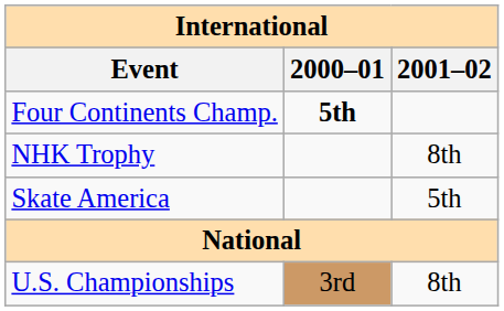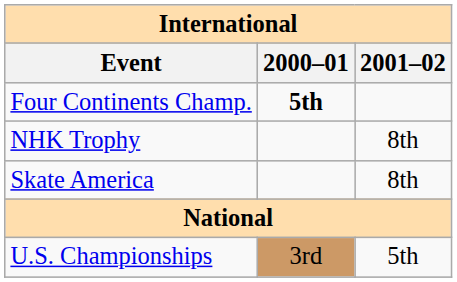 <table class="wikitable" style="text-align:center">
 <tr>
 <th style="background-color: #ffdead; " colspan=3 align=center>International</th>
 </tr>
 <tr>
 <th>Event</th>
 <th>2000–01</th>
 <th>2001–02</th>
 </tr>
 <tr>
 <td align=left><a href='#'>Four Continents Champ.</a></td>
 <td><strong>5th</strong></td>
 <td></td>
 </tr>
 <tr>
 <td align=left> <a href='#'>NHK Trophy</a></td>
 <td></td>
 <td>8th</td>
 </tr>
 <tr>
 <td align=left> <a href='#'>Skate America</a></td>
 <td></td>
-<td>5th</td>
+<td>8th</td>
 </tr>
 <tr>
 <th style="background-color: #ffdead; " colspan=3 align=center>National</th>
 </tr>
 <tr>
 <td align=left><a href='#'>U.S. Championships</a></td>
 <td bgcolor=cc9966>3rd</td>
-<td>8th</td>
+<td>5th</td>
 </tr>
 </table>
